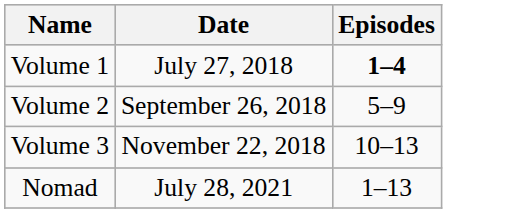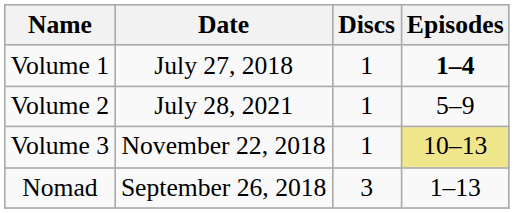 <table class="wikitable" style="text-align:center;">
 <tr>
 <th>Name</th>
 <th>Date</th>
+<th>Discs</th>
 <th>Episodes</th>
 </tr>
 <tr>
 <td>Volume 1</td>
 <td>July 27, 2018</td>
+<td>1</td>
 <td><strong>1–4</strong></td>
 </tr>
 <tr>
 <td>Volume 2</td>
-<td>September 26, 2018</td>
+<td>July 28, 2021</td>
+<td>1</td>
 <td>5–9</td>
 </tr>
 <tr>
 <td>Volume 3</td>
 <td>November 22, 2018</td>
-<td>10–13</td>
+<td>1</td>
+<td style="background: khaki;">10–13</td>
 </tr>
 <tr>
 <td>Nomad</td>
-<td>July 28, 2021</td>
+<td>September 26, 2018</td>
+<td>3</td>
 <td>1–13</td>
 </tr>
 </table>
